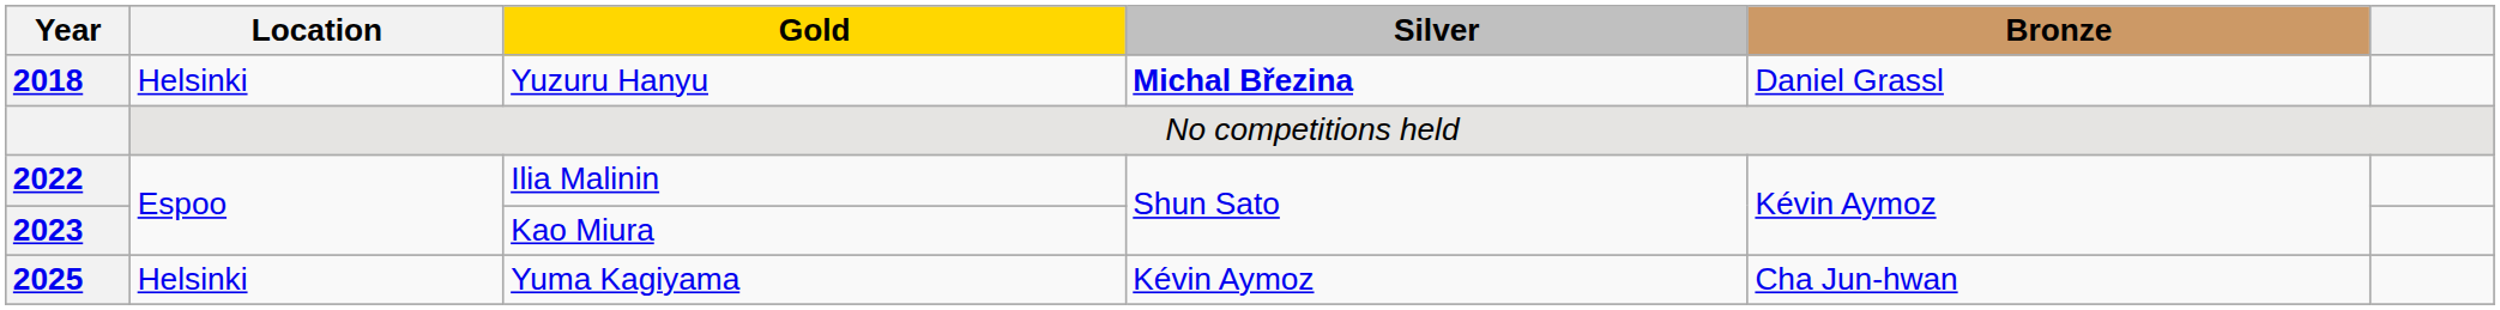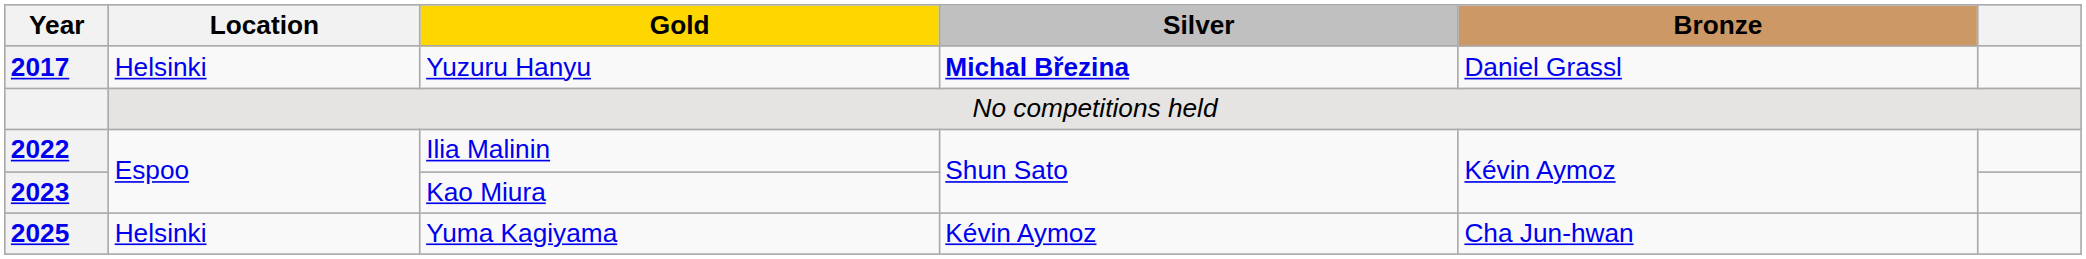 <table class="wikitable unsortable" style="text-align:left; width:80%">
 <tr>
 <th scope="col" style="text-align:center; width:5%">Year</th>
 <th scope="col" style="text-align:center; width:15%">Location</th>
 <th scope="col" style="text-align:center; width:25%; background:gold">Gold</th>
 <th scope="col" style="text-align:center; width:25%; background:silver">Silver</th>
 <th scope="col" style="text-align:center; width:25%; background:#c96">Bronze</th>
 <th scope="col" style="text-align:center; width:5%"></th>
 </tr>
 <tr>
-<th scope="row" style="text-align:left"><a href='#'>2018</a></th>
+<th scope="row" style="text-align:left"><a href='#'>2017</a></th>
 <td><a href='#'>Helsinki</a></td>
 <td> <a href='#'>Yuzuru Hanyu</a></td>
 <td><strong> <a href='#'>Michal Březina</a></strong></td>
 <td> <a href='#'>Daniel Grassl</a></td>
 <td></td>
 </tr>
 <tr>
 <th scope="row" style="text-align:left"></th>
 <td colspan="5" bgcolor="e5e4e2" align="center"><em>No competitions held</em></td>
 </tr>
 <tr>
 <th scope="row" style="text-align:left"><a href='#'>2022</a></th>
 <td rowspan="2"><a href='#'>Espoo</a></td>
 <td> <a href='#'>Ilia Malinin</a></td>
 <td rowspan="2"> <a href='#'>Shun Sato</a></td>
 <td rowspan="2"> <a href='#'>Kévin Aymoz</a></td>
 <td></td>
 </tr>
 <tr>
 <th scope="row" style="text-align:left"><a href='#'>2023</a></th>
 <td> <a href='#'>Kao Miura</a></td>
 <td></td>
 </tr>
 <tr>
 <th scope="row" style="text-align:left"><a href='#'>2025</a></th>
 <td><a href='#'>Helsinki</a></td>
 <td> <a href='#'>Yuma Kagiyama</a></td>
 <td> <a href='#'>Kévin Aymoz</a></td>
 <td> <a href='#'>Cha Jun-hwan</a></td>
 <td></td>
 </tr>
 </table>
